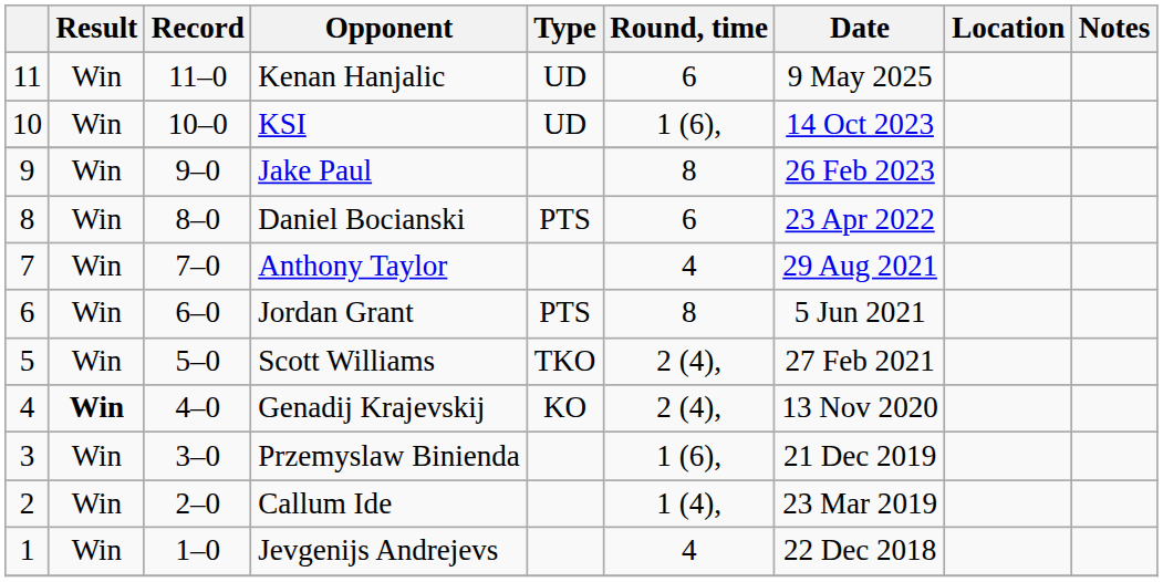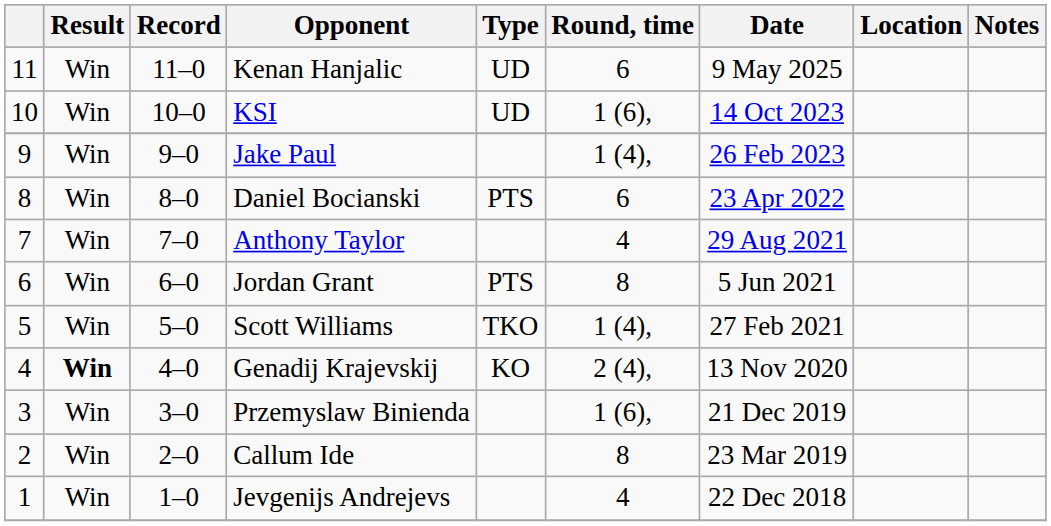 <table class="wikitable" style="text-align:center">
 <tr>
 <th></th>
 <th>Result</th>
 <th>Record</th>
 <th>Opponent</th>
 <th>Type</th>
 <th>Round, time</th>
 <th>Date</th>
 <th>Location</th>
 <th>Notes</th>
 </tr>
 <tr>
 <td>11</td>
 <td>Win</td>
 <td>11–0</td>
 <td align=left>Kenan Hanjalic</td>
 <td>UD</td>
 <td>6</td>
 <td>9 May 2025</td>
 <td align=left></td>
 <td></td>
 </tr>
 <tr>
 <td>10</td>
 <td>Win</td>
 <td>10–0</td>
 <td align=left><a href='#'>KSI</a></td>
 <td>UD</td>
 <td>1 (6), </td>
 <td><a href='#'>14 Oct 2023</a></td>
 <td align=left></td>
 <td align=left></td>
 </tr>
 <tr>
 </tr>
 <tr>
 <td>9</td>
 <td>Win</td>
 <td>9–0</td>
 <td align=left><a href='#'>Jake Paul</a></td>
 <td></td>
-<td>8</td>
+<td>1 (4), </td>
 <td><a href='#'>26 Feb 2023</a></td>
 <td align=left></td>
 <td></td>
 </tr>
 <tr>
 <td>8</td>
 <td>Win</td>
 <td>8–0</td>
 <td align=left>Daniel Bocianski</td>
 <td>PTS</td>
 <td>6</td>
 <td><a href='#'>23 Apr 2022</a></td>
 <td align=left></td>
 <td></td>
 </tr>
 <tr>
 <td>7</td>
 <td>Win</td>
 <td>7–0</td>
 <td align=left><a href='#'>Anthony Taylor</a></td>
 <td></td>
 <td>4</td>
 <td><a href='#'>29 Aug 2021</a></td>
 <td align=left></td>
 <td></td>
 </tr>
 <tr>
 <td>6</td>
 <td>Win</td>
 <td>6–0</td>
 <td align=left>Jordan Grant</td>
 <td>PTS</td>
 <td>8</td>
 <td>5 Jun 2021</td>
 <td align=left></td>
 <td></td>
 </tr>
 <tr>
 <td>5</td>
 <td>Win</td>
 <td>5–0</td>
 <td align=left>Scott Williams</td>
 <td>TKO</td>
-<td>2 (4), </td>
+<td>1 (4), </td>
 <td>27 Feb 2021</td>
 <td align=left></td>
 <td></td>
 </tr>
 <tr>
 <td>4</td>
 <td><strong>Win</strong></td>
 <td>4–0</td>
 <td align=left>Genadij Krajevskij</td>
 <td>KO</td>
 <td>2 (4), </td>
 <td>13 Nov 2020</td>
 <td align=left></td>
 <td></td>
 </tr>
 <tr>
 <td>3</td>
 <td>Win</td>
 <td>3–0</td>
 <td align=left>Przemyslaw Binienda</td>
 <td></td>
 <td>1 (6), </td>
 <td>21 Dec 2019</td>
 <td align=left></td>
 <td></td>
 </tr>
 <tr>
 <td>2</td>
 <td>Win</td>
 <td>2–0</td>
 <td align=left>Callum Ide</td>
 <td></td>
-<td>1 (4), </td>
+<td>8</td>
 <td>23 Mar 2019</td>
 <td align=left></td>
 <td></td>
 </tr>
 <tr>
 <td>1</td>
 <td>Win</td>
 <td>1–0</td>
 <td align=left>Jevgenijs Andrejevs</td>
 <td></td>
 <td>4</td>
 <td>22 Dec 2018</td>
 <td align=left></td>
 <td></td>
 </tr>
 <tr>
 </tr>
 </table>
